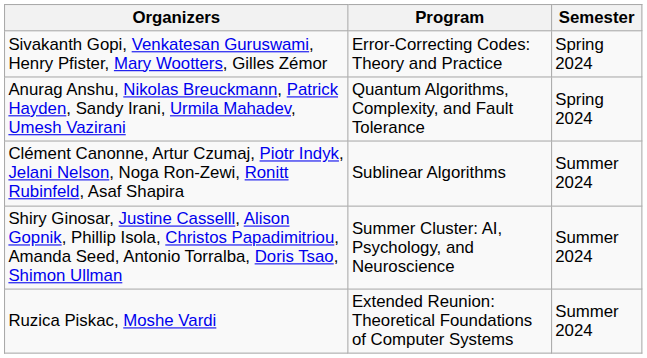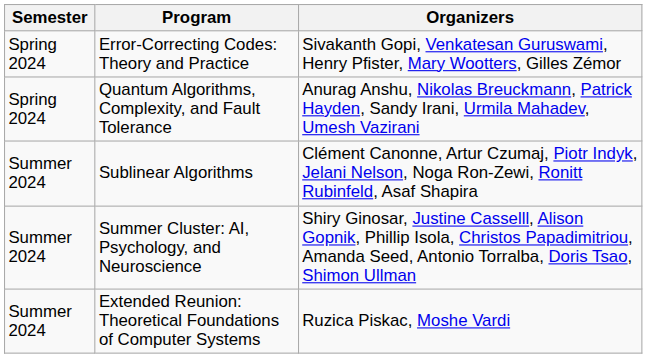 <table class="wikitable">
 <tr>
+<th>Semester</th>
+<th>Program</th>
 <th>Organizers</th>
-<th>Program</th>
-<th>Semester</th>
 </tr>
 <tr>
+<td>Spring 2024</td>
+<td>Error-Correcting Codes: Theory and Practice</td>
 <td>Sivakanth Gopi, <a href='#'>Venkatesan Guruswami</a>, Henry Pfister, <a href='#'>Mary Wootters</a>, Gilles Zémor</td>
-<td>Error-Correcting Codes: Theory and Practice</td>
-<td>Spring 2024</td>
 </tr>
 <tr>
+<td>Spring 2024</td>
+<td>Quantum Algorithms, Complexity, and Fault Tolerance</td>
 <td>Anurag Anshu, <a href='#'>Nikolas Breuckmann</a>, <a href='#'>Patrick Hayden</a>, Sandy Irani, <a href='#'>Urmila Mahadev</a>, <a href='#'>Umesh Vazirani</a></td>
-<td>Quantum Algorithms, Complexity, and Fault Tolerance</td>
-<td>Spring 2024</td>
 </tr>
 <tr>
+<td>Summer 2024</td>
+<td>Sublinear Algorithms</td>
 <td>Clément Canonne, Artur Czumaj, <a href='#'>Piotr Indyk</a>, <a href='#'>Jelani Nelson</a>, Noga Ron-Zewi, <a href='#'>Ronitt Rubinfeld</a>, Asaf Shapira</td>
-<td>Sublinear Algorithms</td>
-<td>Summer 2024</td>
 </tr>
 <tr>
+<td>Summer 2024</td>
+<td>Summer Cluster: AI, Psychology, and Neuroscience</td>
 <td>Shiry Ginosar, <a href='#'>Justine Casselll</a>, <a href='#'>Alison Gopnik</a>, Phillip Isola, <a href='#'>Christos Papadimitriou</a>, Amanda Seed, Antonio Torralba, <a href='#'>Doris Tsao</a>, <a href='#'>Shimon Ullman</a></td>
-<td>Summer Cluster: AI, Psychology, and Neuroscience</td>
-<td>Summer 2024</td>
 </tr>
 <tr>
+<td>Summer 2024</td>
+<td>Extended Reunion: Theoretical Foundations of Computer Systems</td>
 <td>Ruzica Piskac, <a href='#'>Moshe Vardi</a></td>
-<td>Extended Reunion: Theoretical Foundations of Computer Systems</td>
-<td>Summer 2024</td>
 </tr>
 </table>
